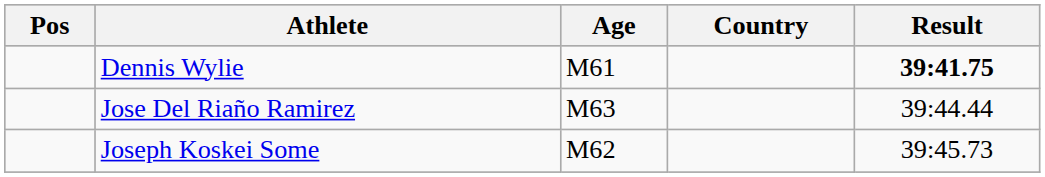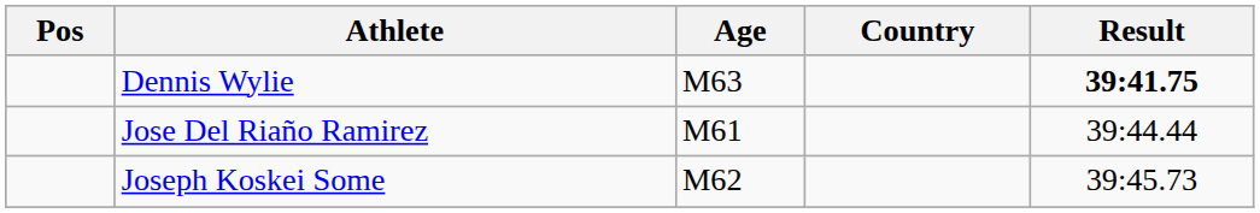 <table class="wikitable"  style="text-align:center; width:50%;">
 <tr>
 <th>Pos</th>
 <th>Athlete</th>
 <th>Age</th>
 <th>Country</th>
 <th>Result</th>
 </tr>
 <tr>
 <td align=center></td>
 <td align=left><a href='#'>Dennis Wylie</a></td>
-<td align=left>M61</td>
+<td align=left>M63</td>
 <td align=left></td>
 <td><strong>39:41.75</strong></td>
 </tr>
 <tr>
 <td align=center></td>
 <td align=left><a href='#'>Jose Del Riaño Ramirez</a></td>
-<td align=left>M63</td>
+<td align=left>M61</td>
 <td align=left></td>
 <td>39:44.44</td>
 </tr>
 <tr>
 <td align=center></td>
 <td align=left><a href='#'>Joseph Koskei Some</a></td>
 <td align=left>M62</td>
 <td align=left></td>
 <td>39:45.73</td>
 </tr>
 </table>
